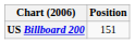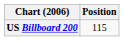 <table class="wikitable plainrowheaders">
 <tr>
 <th>Chart (2006)</th>
 <th>Position</th>
 </tr>
 <tr>
 <th scope="row">US <em><a href='#'>Billboard 200</a></em></th>
-<td align="center">151</td>
+<td align="center">115</td>
 </tr>
 </table>
